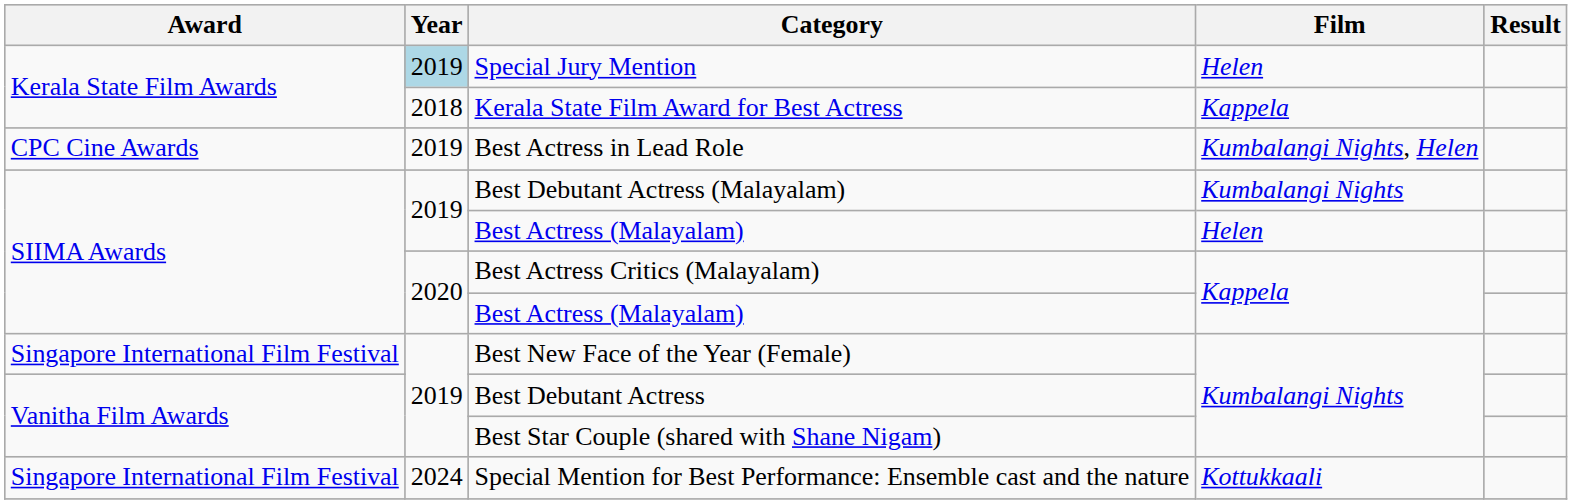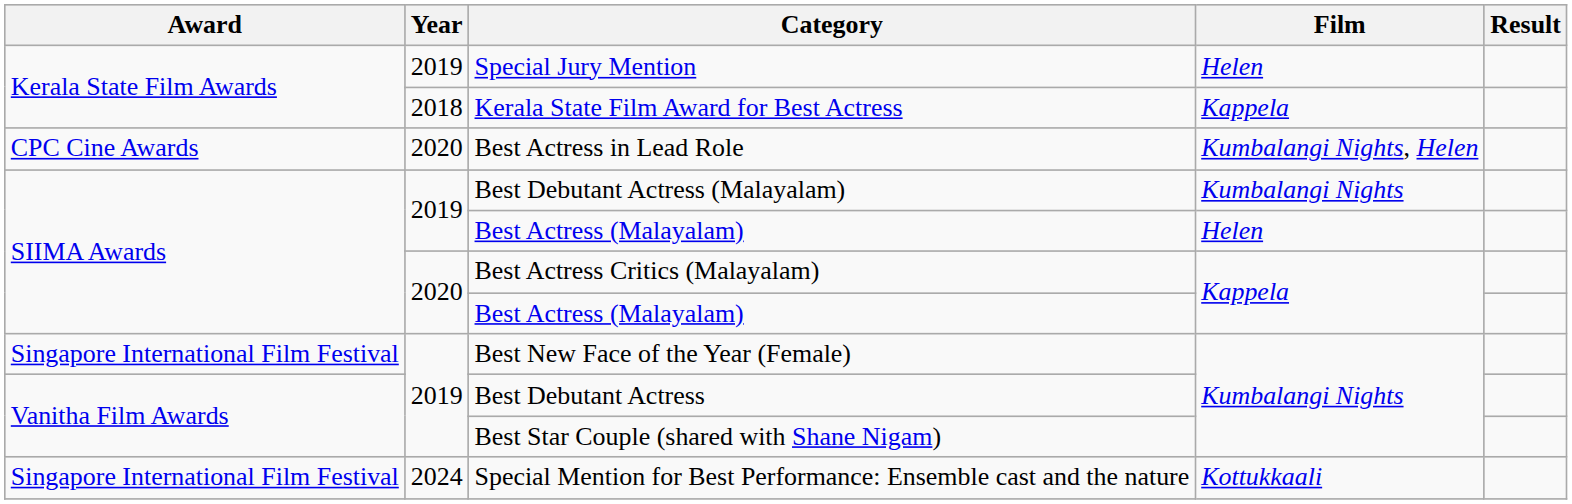 <table class="wikitable sortable">
 <tr>
 <th>Award</th>
 <th>Year</th>
 <th>Category</th>
 <th>Film</th>
 <th>Result</th>
 </tr>
 <tr>
 <td Rowspan=2><a href='#'>Kerala State Film Awards</a></td>
-<td style="background: lightblue;">2019</td>
+<td>2019</td>
 <td><a href='#'>Special Jury Mention</a></td>
 <td><em><a href='#'>Helen</a></em></td>
 <td></td>
 </tr>
 <tr>
 <td>2018</td>
 <td><a href='#'>Kerala State Film Award for Best Actress</a></td>
 <td><em><a href='#'>Kappela</a></em></td>
 <td></td>
 </tr>
 <tr>
 <td><a href='#'>CPC Cine Awards</a></td>
-<td>2019</td>
+<td>2020</td>
 <td>Best Actress in Lead Role</td>
 <td><em><a href='#'>Kumbalangi Nights</a></em>, <em><a href='#'>Helen</a></em></td>
 <td></td>
 </tr>
 <tr>
 <td rowspan="4"><a href='#'>SIIMA Awards</a></td>
 <td rowspan="2">2019</td>
 <td>Best Debutant Actress (Malayalam)</td>
 <td><em><a href='#'>Kumbalangi Nights</a></em></td>
 <td></td>
 </tr>
 <tr>
 <td><a href='#'>Best Actress (Malayalam)</a></td>
 <td><em><a href='#'>Helen</a></em></td>
 <td></td>
 </tr>
 <tr>
 <td rowspan="2">2020</td>
 <td>Best Actress Critics (Malayalam)</td>
 <td rowspan="2"><em><a href='#'>Kappela</a></em></td>
 <td></td>
 </tr>
 <tr>
 <td><a href='#'>Best Actress (Malayalam)</a></td>
 <td></td>
 </tr>
 <tr>
 <td><a href='#'>Singapore International Film Festival</a></td>
 <td rowspan="3">2019</td>
 <td>Best New Face of the Year (Female)</td>
 <td rowspan="3"><em><a href='#'>Kumbalangi Nights</a></em></td>
 <td></td>
 </tr>
 <tr>
 <td rowspan="2"><a href='#'>Vanitha Film Awards</a></td>
 <td>Best Debutant Actress</td>
 <td></td>
 </tr>
 <tr>
 <td>Best Star Couple (shared with <a href='#'>Shane Nigam</a>)</td>
 <td></td>
 </tr>
 <tr>
 <td><a href='#'>Singapore International Film Festival</a></td>
 <td>2024</td>
 <td>Special Mention for Best Performance: Ensemble cast and the nature</td>
 <td><em><a href='#'>Kottukkaali</a></em></td>
 <td></td>
 </tr>
 </table>
